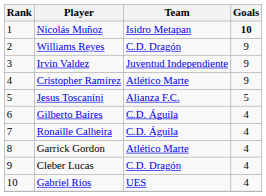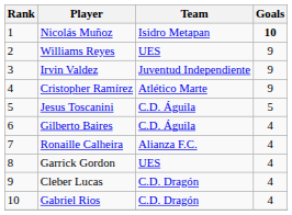 <table class="wikitable">
 <tr>
 <th>Rank</th>
 <th>Player</th>
 <th>Team</th>
 <th>Goals</th>
 </tr>
 <tr>
 <td>1</td>
 <td>  <a href='#'>Nicolás Muñoz</a></td>
 <td><a href='#'>Isidro Metapan</a></td>
 <td align=center><strong>10</strong></td>
 </tr>
 <tr>
 <td>2</td>
 <td> <a href='#'>Williams Reyes</a></td>
-<td><a href='#'>C.D. Dragón</a></td>
+<td><a href='#'>UES</a></td>
 <td align=center>9</td>
 </tr>
 <tr>
 <td>3</td>
 <td> <a href='#'>Irvin Valdez</a></td>
 <td><a href='#'>Juventud Independiente</a></td>
 <td align=center>9</td>
 </tr>
 <tr>
 <td>4</td>
 <td> <a href='#'>Cristopher Ramírez</a></td>
 <td><a href='#'>Atlético Marte</a></td>
 <td align=center>9</td>
 </tr>
 <tr>
 <td>5</td>
 <td> <a href='#'>Jesus Toscanini</a></td>
-<td><a href='#'>Alianza F.C.</a></td>
+<td><a href='#'>C.D. Águila</a></td>
 <td align=center>5</td>
 </tr>
 <tr>
 <td>6</td>
 <td> <a href='#'>Gilberto Baires</a></td>
 <td><a href='#'>C.D. Águila</a></td>
 <td align=center>4</td>
 </tr>
 <tr>
 <td>7</td>
 <td> <a href='#'>Ronaille Calheira</a></td>
-<td><a href='#'>C.D. Águila</a></td>
+<td><a href='#'>Alianza F.C.</a></td>
 <td align=center>4</td>
 </tr>
 <tr>
 <td>8</td>
 <td> Garrick Gordon</td>
-<td><a href='#'>Atlético Marte</a></td>
+<td><a href='#'>UES</a></td>
 <td align=center>4</td>
 </tr>
 <tr>
 <td>9</td>
 <td> Cleber Lucas</td>
 <td><a href='#'>C.D. Dragón</a></td>
 <td align=center>4</td>
 </tr>
 <tr>
 <td>10</td>
 <td> <a href='#'>Gabriel Rios</a></td>
-<td><a href='#'>UES</a></td>
+<td><a href='#'>C.D. Dragón</a></td>
 <td align=center>4</td>
 </tr>
 <tr>
 </tr>
 </table>
